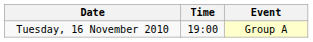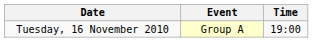 <table class = "wikitable" style="text-align:center;">
 <tr>
 <th width=220>Date</th>
+<th width=100>Event</th>
 <th width=50>Time</th>
-<th width=100>Event</th>
 </tr>
 <tr>
 <td>Tuesday, 16 November 2010</td>
+<td bgcolor=ffffcc>Group A</td>
 <td>19:00</td>
-<td bgcolor=ffffcc>Group A</td>
 </tr>
 </table>
